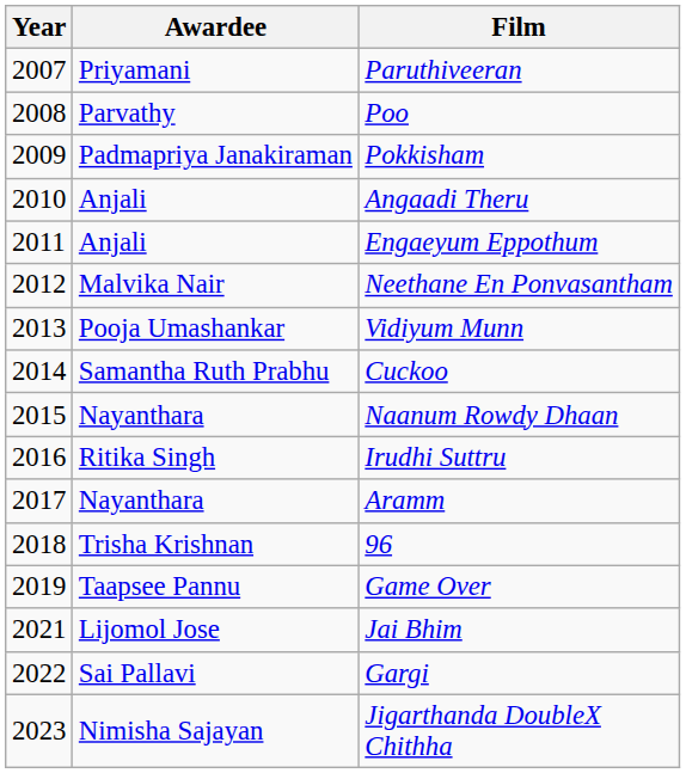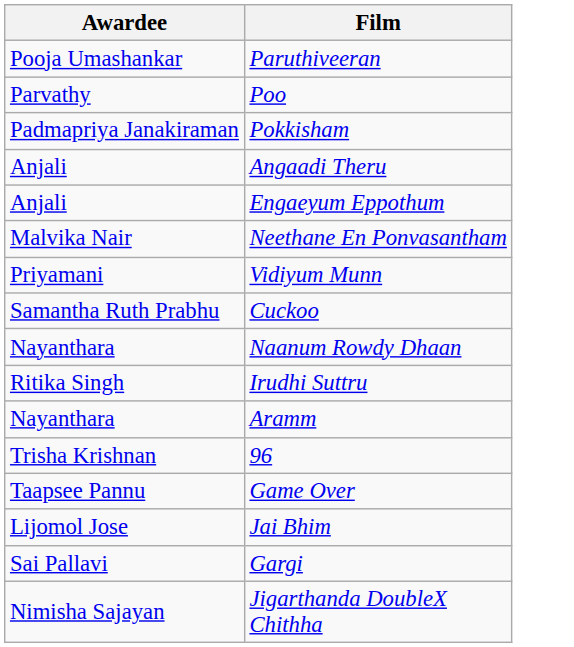 <table class="wikitable">
 <tr>
-<th>Year</th>
 <th>Awardee</th>
 <th>Film</th>
 </tr>
 <tr>
-<td>2007</td>
-<td><a href='#'>Priyamani</a></td>
+<td><a href='#'>Pooja Umashankar</a></td>
 <td><em><a href='#'>Paruthiveeran</a></em></td>
 </tr>
 <tr>
-<td>2008</td>
 <td><a href='#'>Parvathy</a></td>
 <td><em><a href='#'>Poo</a></em></td>
 </tr>
 <tr>
-<td>2009</td>
 <td><a href='#'>Padmapriya Janakiraman</a></td>
 <td><em><a href='#'>Pokkisham</a></em></td>
 </tr>
 <tr>
-<td>2010</td>
 <td><a href='#'>Anjali</a></td>
 <td><em><a href='#'>Angaadi Theru</a></em></td>
 </tr>
 <tr>
-<td>2011</td>
 <td><a href='#'>Anjali</a></td>
 <td><em><a href='#'>Engaeyum Eppothum</a></em></td>
 </tr>
 <tr>
-<td>2012</td>
 <td><a href='#'>Malvika Nair</a></td>
 <td><em><a href='#'>Neethane En Ponvasantham</a></em></td>
 </tr>
 <tr>
-<td>2013</td>
-<td><a href='#'>Pooja Umashankar</a></td>
+<td><a href='#'>Priyamani</a></td>
 <td><em><a href='#'>Vidiyum Munn</a></em></td>
 </tr>
 <tr>
-<td>2014</td>
 <td><a href='#'>Samantha Ruth Prabhu</a></td>
 <td><em><a href='#'>Cuckoo</a></em></td>
 </tr>
 <tr>
-<td>2015</td>
 <td><a href='#'>Nayanthara</a></td>
 <td><em><a href='#'>Naanum Rowdy Dhaan</a></em></td>
 </tr>
 <tr>
-<td>2016</td>
 <td><a href='#'>Ritika Singh</a></td>
 <td><em><a href='#'>Irudhi Suttru</a></em></td>
 </tr>
 <tr>
-<td>2017</td>
 <td><a href='#'>Nayanthara</a></td>
 <td><em><a href='#'>Aramm</a></em></td>
 </tr>
 <tr>
-<td>2018</td>
 <td><a href='#'>Trisha Krishnan</a></td>
 <td><em><a href='#'>96</a></em></td>
 </tr>
 <tr>
-<td>2019</td>
 <td><a href='#'>Taapsee Pannu</a></td>
 <td><em><a href='#'>Game Over</a></em></td>
 </tr>
 <tr>
-<td>2021</td>
 <td><a href='#'>Lijomol Jose</a></td>
 <td><a href='#'><em>Jai Bhim</em></a></td>
 </tr>
 <tr>
-<td>2022</td>
 <td><a href='#'>Sai Pallavi</a></td>
 <td><em><a href='#'>Gargi</a></em></td>
 </tr>
 <tr>
-<td>2023</td>
 <td><a href='#'>Nimisha Sajayan</a></td>
 <td><em><a href='#'>Jigarthanda DoubleX</a></em><br><em><a href='#'>Chithha</a></em></td>
 </tr>
 </table>
